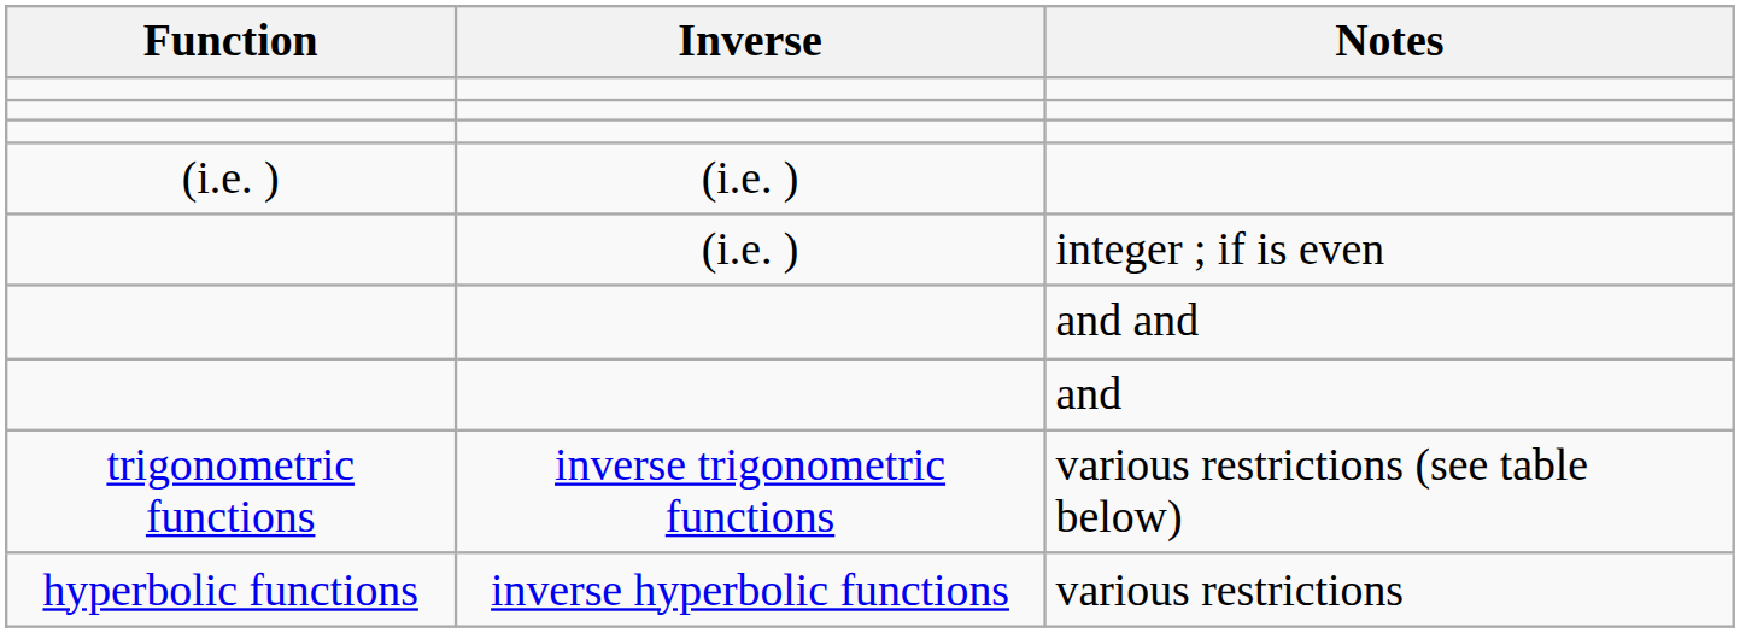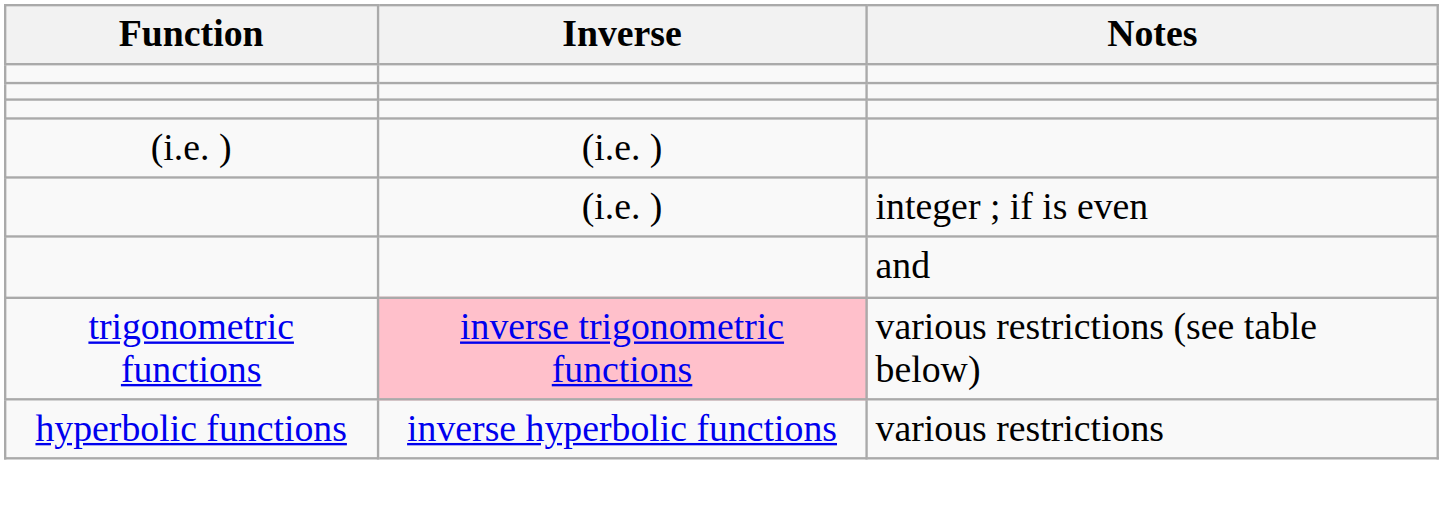 <table class="wikitable" align="center">
 <tr>
 <th scope="col" align="center">Function </th>
 <th scope="col" align="center">Inverse </th>
 <th scope="col" align="center">Notes</th>
 </tr>
 <tr>
 <td align="center"></td>
 <td align="center"></td>
 <td></td>
 </tr>
 <tr>
 <td align="center"></td>
 <td align="center"></td>
 <td></td>
 </tr>
 <tr>
 <td align="center"></td>
 <td align="center"></td>
 <td></td>
 </tr>
 <tr>
 <td align="center"> (i.e. )</td>
 <td align="center"> (i.e. )</td>
 <td></td>
 </tr>
 <tr>
 <td align="center"></td>
 <td align="center"> (i.e. )</td>
 <td>integer ;  if  is even</td>
 </tr>
 <tr>
 <td align="center"></td>
 <td align="center"></td>
-<td> and  and </td>
-</tr>
-<tr>
-<td align="center"></td>
-<td align="center"></td>
 <td> and </td>
 </tr>
 <tr>
 <td align="center"><a href='#'>trigonometric functions</a></td>
-<td align="center"><a href='#'>inverse trigonometric functions</a></td>
+<td align="center" style="background: pink;"><a href='#'>inverse trigonometric functions</a></td>
 <td>various restrictions (see table below)</td>
 </tr>
 <tr>
 <td align="center"><a href='#'>hyperbolic functions</a></td>
 <td align="center"><a href='#'>inverse hyperbolic functions</a></td>
 <td>various restrictions</td>
 </tr>
 </table>
